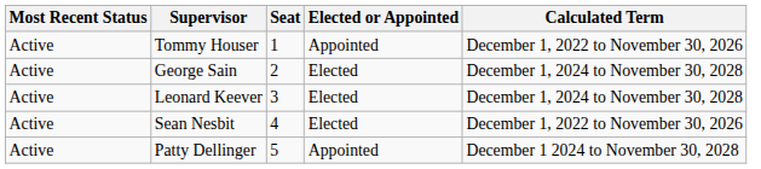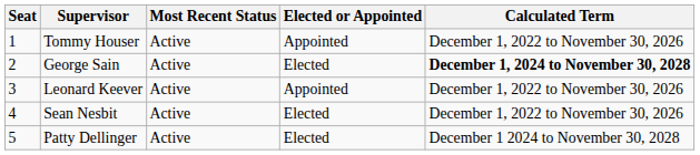 <table class="wikitable">
 <tr>
+<th>Seat</th>
+<th>Supervisor</th>
 <th>Most Recent Status</th>
-<th>Supervisor</th>
-<th>Seat</th>
 <th>Elected or Appointed</th>
 <th>Calculated Term</th>
 </tr>
 <tr>
+<td>1</td>
+<td>Tommy Houser</td>
 <td>Active</td>
-<td>Tommy Houser</td>
-<td>1</td>
 <td>Appointed</td>
 <td>December 1, 2022 to November 30, 2026</td>
 </tr>
 <tr>
+<td>2</td>
+<td>George Sain</td>
 <td>Active</td>
-<td>George Sain</td>
-<td>2</td>
 <td>Elected</td>
-<td>December 1, 2024 to November 30, 2028</td>
+<td><strong>December 1, 2024 to November 30, 2028</strong></td>
 </tr>
 <tr>
+<td>3</td>
+<td>Leonard Keever</td>
 <td>Active</td>
-<td>Leonard Keever</td>
-<td>3</td>
-<td>Elected</td>
-<td>December 1, 2024 to November 30, 2028</td>
+<td>Appointed</td>
+<td>December 1, 2022 to November 30, 2026</td>
 </tr>
 <tr>
+<td>4</td>
+<td>Sean Nesbit</td>
 <td>Active</td>
-<td>Sean Nesbit</td>
-<td>4</td>
 <td>Elected</td>
 <td>December 1, 2022 to November 30, 2026</td>
 </tr>
 <tr>
+<td>5</td>
+<td>Patty Dellinger</td>
 <td>Active</td>
-<td>Patty Dellinger</td>
-<td>5</td>
-<td>Appointed</td>
+<td>Elected</td>
 <td>December 1 2024 to November 30, 2028</td>
 </tr>
 </table>
